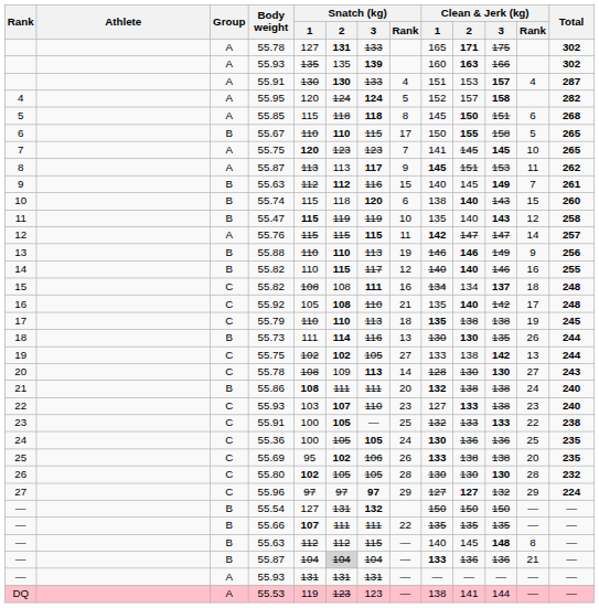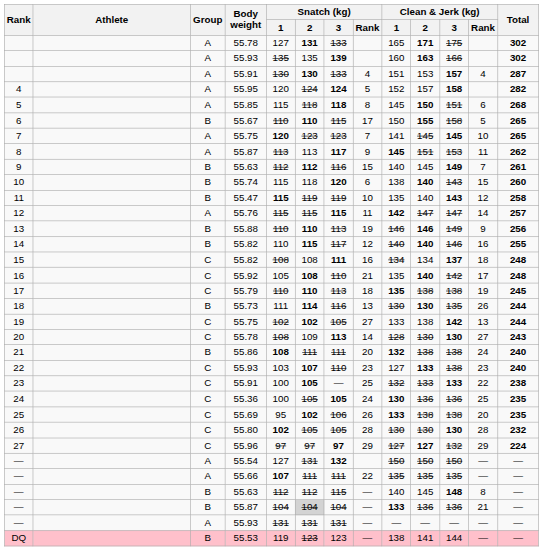 <table class = "wikitable" style="text-align:center;">
 <tr>
 <th rowspan=2 width=40>Rank</th>
 <th rowspan=2 width=250>Athlete</th>
 <th rowspan=2 width=50>Group</th>
 <th rowspan=2 width=60>Body weight</th>
 <th colspan=4>Snatch (kg)</th>
 <th colspan=4>Clean & Jerk (kg)</th>
 <th rowspan=2 width=60>Total</th>
 </tr>
 <tr>
 <th width=40>1</th>
 <th width=40>2</th>
 <th width=40>3</th>
 <th width=40>Rank</th>
 <th width=40>1</th>
 <th width=40>2</th>
 <th width=40>3</th>
 <th width=40>Rank</th>
 </tr>
 <tr>
 <td></td>
 <td align=left></td>
 <td>A</td>
 <td>55.78</td>
 <td>127</td>
 <td><strong>131</strong></td>
 <td><s>133</s></td>
 <td></td>
 <td>165</td>
 <td><strong>171</strong></td>
 <td><s>175</s></td>
 <td></td>
 <td><strong>302</strong></td>
 </tr>
 <tr>
 <td></td>
 <td align=left></td>
 <td>A</td>
 <td>55.93</td>
 <td><s>135</s></td>
 <td>135</td>
 <td><strong>139</strong></td>
 <td></td>
 <td>160</td>
 <td><strong>163</strong></td>
 <td><s>166</s></td>
 <td></td>
 <td><strong>302</strong></td>
 </tr>
 <tr>
 <td></td>
 <td align=left></td>
 <td>A</td>
 <td>55.91</td>
 <td><s>130</s></td>
 <td><strong>130</strong></td>
 <td><s>133</s></td>
 <td>4</td>
 <td>151</td>
 <td>153</td>
 <td><strong>157</strong></td>
 <td>4</td>
 <td><strong>287</strong></td>
 </tr>
 <tr>
 <td>4</td>
 <td align=left></td>
 <td>A</td>
 <td>55.95</td>
 <td>120</td>
 <td><s>124</s></td>
 <td><strong>124</strong></td>
 <td>5</td>
 <td>152</td>
 <td>157</td>
 <td><strong>158</strong></td>
 <td></td>
 <td><strong>282</strong></td>
 </tr>
 <tr>
 <td>5</td>
 <td align=left></td>
 <td>A</td>
 <td>55.85</td>
 <td>115</td>
 <td><s>118</s></td>
 <td><strong>118</strong></td>
 <td>8</td>
 <td>145</td>
 <td><strong>150</strong></td>
 <td><s>151</s></td>
 <td>6</td>
 <td><strong>268</strong></td>
 </tr>
 <tr>
 <td>6</td>
 <td align=left></td>
 <td>B</td>
 <td>55.67</td>
 <td><s>110</s></td>
 <td><strong>110</strong></td>
 <td><s>115</s></td>
 <td>17</td>
 <td>150</td>
 <td><strong>155</strong></td>
 <td><s>158</s></td>
 <td>5</td>
 <td><strong>265</strong></td>
 </tr>
 <tr>
 <td>7</td>
 <td align=left></td>
 <td>A</td>
 <td>55.75</td>
 <td><strong>120</strong></td>
 <td><s>123</s></td>
 <td><s>123</s></td>
 <td>7</td>
 <td>141</td>
 <td><s>145</s></td>
 <td><strong>145</strong></td>
 <td>10</td>
 <td><strong>265</strong></td>
 </tr>
 <tr>
 <td>8</td>
 <td align=left></td>
 <td>A</td>
 <td>55.87</td>
 <td><s>113</s></td>
 <td>113</td>
 <td><strong>117</strong></td>
 <td>9</td>
 <td><strong>145</strong></td>
 <td><s>151</s></td>
 <td><s>153</s></td>
 <td>11</td>
 <td><strong>262</strong></td>
 </tr>
 <tr>
 <td>9</td>
 <td align=left></td>
 <td>B</td>
 <td>55.63</td>
 <td><s>112</s></td>
 <td><strong>112</strong></td>
 <td><s>116</s></td>
 <td>15</td>
 <td>140</td>
 <td>145</td>
 <td><strong>149</strong></td>
 <td>7</td>
 <td><strong>261</strong></td>
 </tr>
 <tr>
 <td>10</td>
 <td align=left></td>
 <td>B</td>
 <td>55.74</td>
 <td>115</td>
 <td>118</td>
 <td><strong>120</strong></td>
 <td>6</td>
 <td>138</td>
 <td><strong>140</strong></td>
 <td><s>143</s></td>
 <td>15</td>
 <td><strong>260</strong></td>
 </tr>
 <tr>
 <td>11</td>
 <td align=left></td>
 <td>B</td>
 <td>55.47</td>
 <td><strong>115</strong></td>
 <td><s>119</s></td>
 <td><s>119</s></td>
 <td>10</td>
 <td>135</td>
 <td>140</td>
 <td><strong>143</strong></td>
 <td>12</td>
 <td><strong>258</strong></td>
 </tr>
 <tr>
 <td>12</td>
 <td align=left></td>
 <td>A</td>
 <td>55.76</td>
 <td><s>115</s></td>
 <td><s>115</s></td>
 <td><strong>115</strong></td>
 <td>11</td>
 <td><strong>142</strong></td>
 <td><s>147</s></td>
 <td><s>147</s></td>
 <td>14</td>
 <td><strong>257</strong></td>
 </tr>
 <tr>
 <td>13</td>
 <td align=left></td>
 <td>B</td>
 <td>55.88</td>
 <td><s>110</s></td>
 <td><strong>110</strong></td>
 <td><s>113</s></td>
 <td>19</td>
 <td><s>146</s></td>
 <td><strong>146</strong></td>
 <td><s>149</s></td>
 <td>9</td>
 <td><strong>256</strong></td>
 </tr>
 <tr>
 <td>14</td>
 <td align=left></td>
 <td>B</td>
 <td>55.82</td>
 <td>110</td>
 <td><strong>115</strong></td>
 <td><s>117</s></td>
 <td>12</td>
 <td><s>140</s></td>
 <td><strong>140</strong></td>
 <td><s>146</s></td>
 <td>16</td>
 <td><strong>255</strong></td>
 </tr>
 <tr>
 <td>15</td>
 <td align=left></td>
 <td>C</td>
 <td>55.82</td>
 <td><s>108</s></td>
 <td>108</td>
 <td><strong>111</strong></td>
 <td>16</td>
 <td><s>134</s></td>
 <td>134</td>
 <td><strong>137</strong></td>
 <td>18</td>
 <td><strong>248</strong></td>
 </tr>
 <tr>
 <td>16</td>
 <td align=left></td>
 <td>C</td>
 <td>55.92</td>
 <td>105</td>
 <td><strong>108</strong></td>
 <td><s>110</s></td>
 <td>21</td>
 <td>135</td>
 <td><strong>140</strong></td>
 <td><s>142</s></td>
 <td>17</td>
 <td><strong>248</strong></td>
 </tr>
 <tr>
 <td>17</td>
 <td align=left></td>
 <td>C</td>
 <td>55.79</td>
 <td><s>110</s></td>
 <td><strong>110</strong></td>
 <td><s>113</s></td>
 <td>18</td>
 <td><strong>135</strong></td>
 <td><s>138</s></td>
 <td><s>138</s></td>
 <td>19</td>
 <td><strong>245</strong></td>
 </tr>
 <tr>
 <td>18</td>
 <td align=left></td>
 <td>B</td>
 <td>55.73</td>
 <td>111</td>
 <td><strong>114</strong></td>
 <td><s>116</s></td>
 <td>13</td>
 <td><s>130</s></td>
 <td><strong>130</strong></td>
 <td><s>135</s></td>
 <td>26</td>
 <td><strong>244</strong></td>
 </tr>
 <tr>
 <td>19</td>
 <td align=left></td>
 <td>C</td>
 <td>55.75</td>
 <td><s>102</s></td>
 <td><strong>102</strong></td>
 <td><s>105</s></td>
 <td>27</td>
 <td>133</td>
 <td>138</td>
 <td><strong>142</strong></td>
 <td>13</td>
 <td><strong>244</strong></td>
 </tr>
 <tr>
 <td>20</td>
 <td align=left></td>
 <td>C</td>
 <td>55.78</td>
 <td><s>108</s></td>
 <td>109</td>
 <td><strong>113</strong></td>
 <td>14</td>
 <td><s>128</s></td>
 <td><s>130</s></td>
 <td><strong>130</strong></td>
 <td>27</td>
 <td><strong>243</strong></td>
 </tr>
 <tr>
 <td>21</td>
 <td align=left></td>
 <td>B</td>
 <td>55.86</td>
 <td><strong>108</strong></td>
 <td><s>111</s></td>
 <td><s>111</s></td>
 <td>20</td>
 <td><strong>132</strong></td>
 <td><s>138</s></td>
 <td><s>138</s></td>
 <td>24</td>
 <td><strong>240</strong></td>
 </tr>
 <tr>
 <td>22</td>
 <td align=left></td>
 <td>C</td>
 <td>55.93</td>
 <td>103</td>
 <td><strong>107</strong></td>
 <td><s>110</s></td>
 <td>23</td>
 <td>127</td>
 <td><strong>133</strong></td>
 <td><s>138</s></td>
 <td>23</td>
 <td><strong>240</strong></td>
 </tr>
 <tr>
 <td>23</td>
 <td align=left></td>
 <td>C</td>
 <td>55.91</td>
 <td>100</td>
 <td><strong>105</strong></td>
 <td>—</td>
 <td>25</td>
 <td><s>132</s></td>
 <td><s>133</s></td>
 <td><strong>133</strong></td>
 <td>22</td>
 <td><strong>238</strong></td>
 </tr>
 <tr>
 <td>24</td>
 <td align=left></td>
 <td>C</td>
 <td>55.36</td>
 <td>100</td>
 <td><s>105</s></td>
 <td><strong>105</strong></td>
 <td>24</td>
 <td><strong>130</strong></td>
 <td><s>136</s></td>
 <td><s>136</s></td>
 <td>25</td>
 <td><strong>235</strong></td>
 </tr>
 <tr>
 <td>25</td>
 <td align=left></td>
 <td>C</td>
 <td>55.69</td>
 <td>95</td>
 <td><strong>102</strong></td>
 <td><s>106</s></td>
 <td>26</td>
 <td><strong>133</strong></td>
 <td><s>138</s></td>
 <td><s>138</s></td>
 <td>20</td>
 <td><strong>235</strong></td>
 </tr>
 <tr>
 <td>26</td>
 <td align=left></td>
 <td>C</td>
 <td>55.80</td>
 <td><strong>102</strong></td>
 <td><s>105</s></td>
 <td><s>105</s></td>
 <td>28</td>
 <td><s>130</s></td>
 <td><s>130</s></td>
 <td><strong>130</strong></td>
 <td>28</td>
 <td><strong>232</strong></td>
 </tr>
 <tr>
 <td>27</td>
 <td align=left></td>
 <td>C</td>
 <td>55.96</td>
 <td><s>97</s></td>
 <td><s>97</s></td>
 <td><strong>97</strong></td>
 <td>29</td>
 <td><s>127</s></td>
 <td><strong>127</strong></td>
 <td><s>132</s></td>
 <td>29</td>
 <td><strong>224</strong></td>
 </tr>
 <tr>
 <td>—</td>
 <td align=left></td>
-<td>B</td>
+<td>A</td>
 <td>55.54</td>
 <td>127</td>
 <td><s>131</s></td>
 <td><strong>132</strong></td>
 <td></td>
 <td><s>150</s></td>
 <td><s>150</s></td>
 <td><s>150</s></td>
 <td>—</td>
 <td>—</td>
 </tr>
 <tr>
 <td>—</td>
 <td align=left></td>
-<td>B</td>
+<td>A</td>
 <td>55.66</td>
 <td><strong>107</strong></td>
 <td><s>111</s></td>
 <td><s>111</s></td>
 <td>22</td>
 <td><s>135</s></td>
 <td><s>135</s></td>
 <td><s>135</s></td>
 <td>—</td>
 <td>—</td>
 </tr>
 <tr>
 <td>—</td>
 <td align=left></td>
 <td>B</td>
 <td>55.63</td>
 <td><s>112</s></td>
 <td><s>112</s></td>
 <td><s>115</s></td>
 <td>—</td>
 <td>140</td>
 <td>145</td>
 <td><strong>148</strong></td>
 <td>8</td>
 <td>—</td>
 </tr>
 <tr>
 <td>—</td>
 <td align=left></td>
 <td>B</td>
 <td>55.87</td>
 <td><s>104</s></td>
 <td style="background: lightgrey;"><s>104</s></td>
 <td><s>104</s></td>
 <td>—</td>
 <td><strong>133</strong></td>
 <td><s>136</s></td>
 <td><s>136</s></td>
 <td>21</td>
 <td>—</td>
 </tr>
 <tr>
 <td>—</td>
 <td align=left></td>
 <td>A</td>
 <td>55.93</td>
 <td><s>131</s></td>
 <td><s>131</s></td>
 <td><s>131</s></td>
 <td>—</td>
 <td>—</td>
 <td>—</td>
 <td>—</td>
 <td>—</td>
 <td>—</td>
 </tr>
 <tr bgcolor=pink>
 <td>DQ</td>
 <td align=left></td>
-<td>A</td>
+<td>B</td>
 <td>55.53</td>
 <td>119</td>
 <td><s>123</s></td>
 <td>123</td>
 <td>—</td>
 <td>138</td>
 <td>141</td>
 <td>144</td>
 <td>—</td>
 <td>—</td>
 </tr>
 </table>
